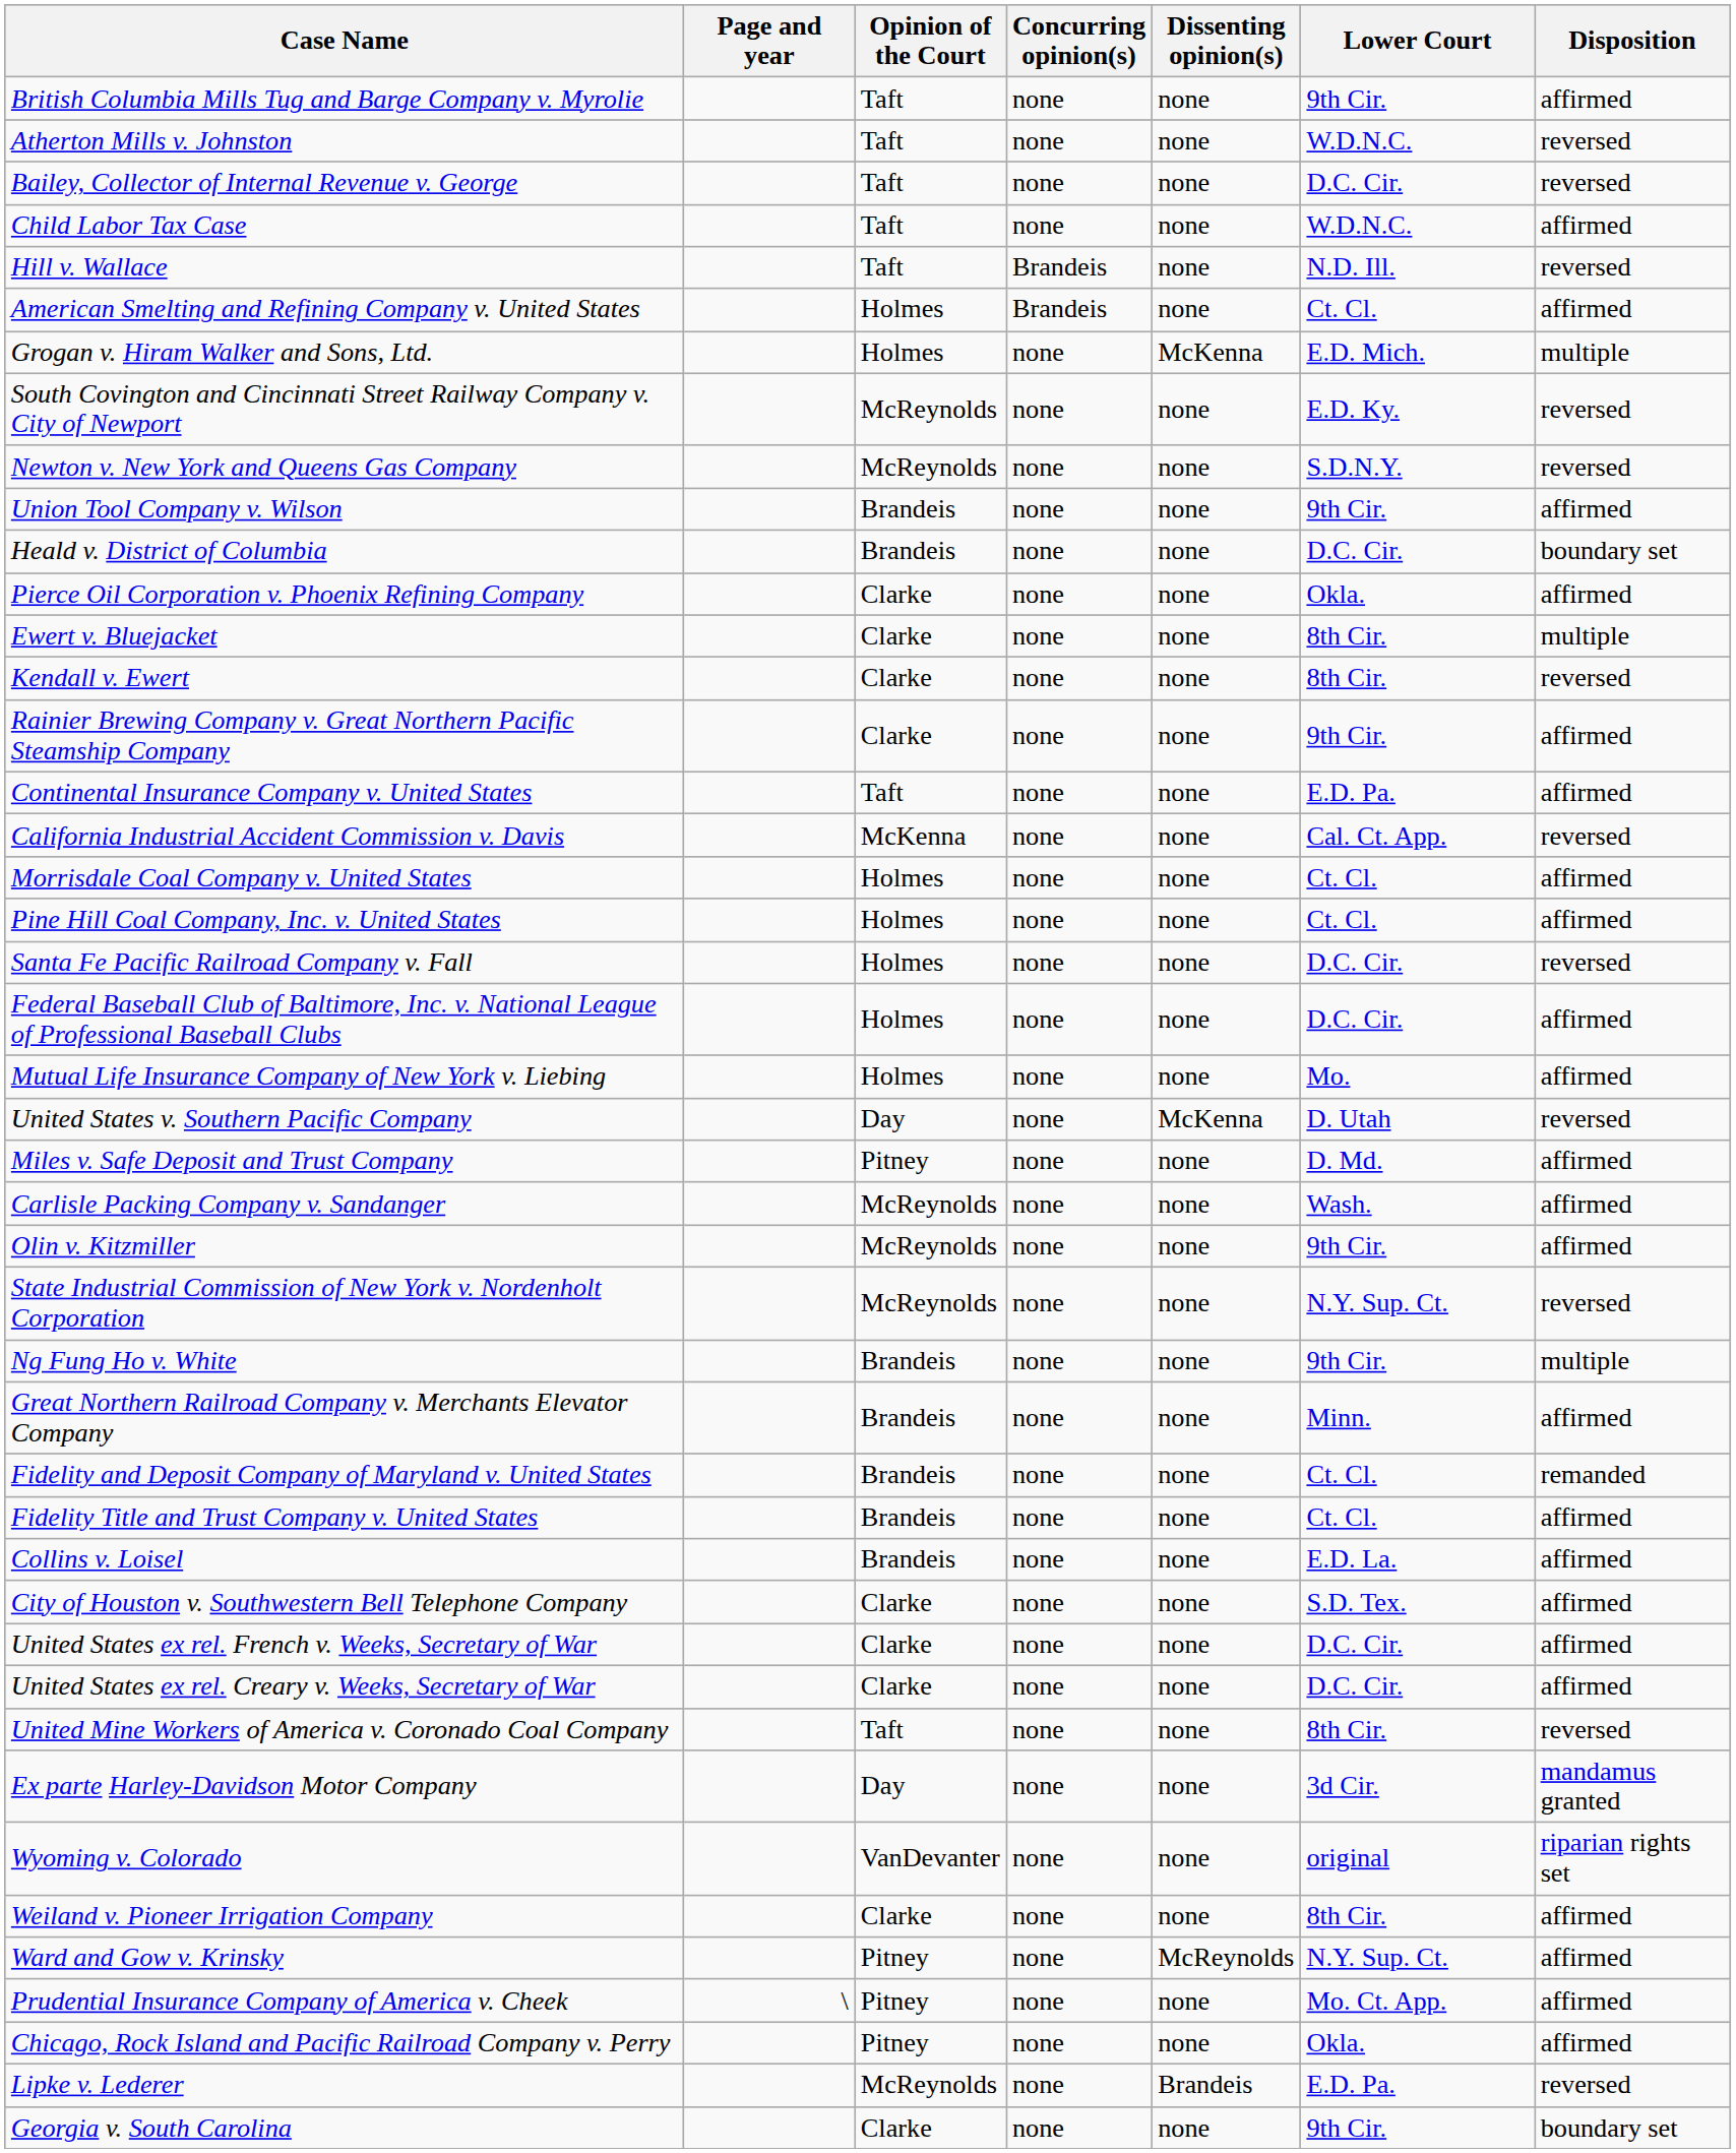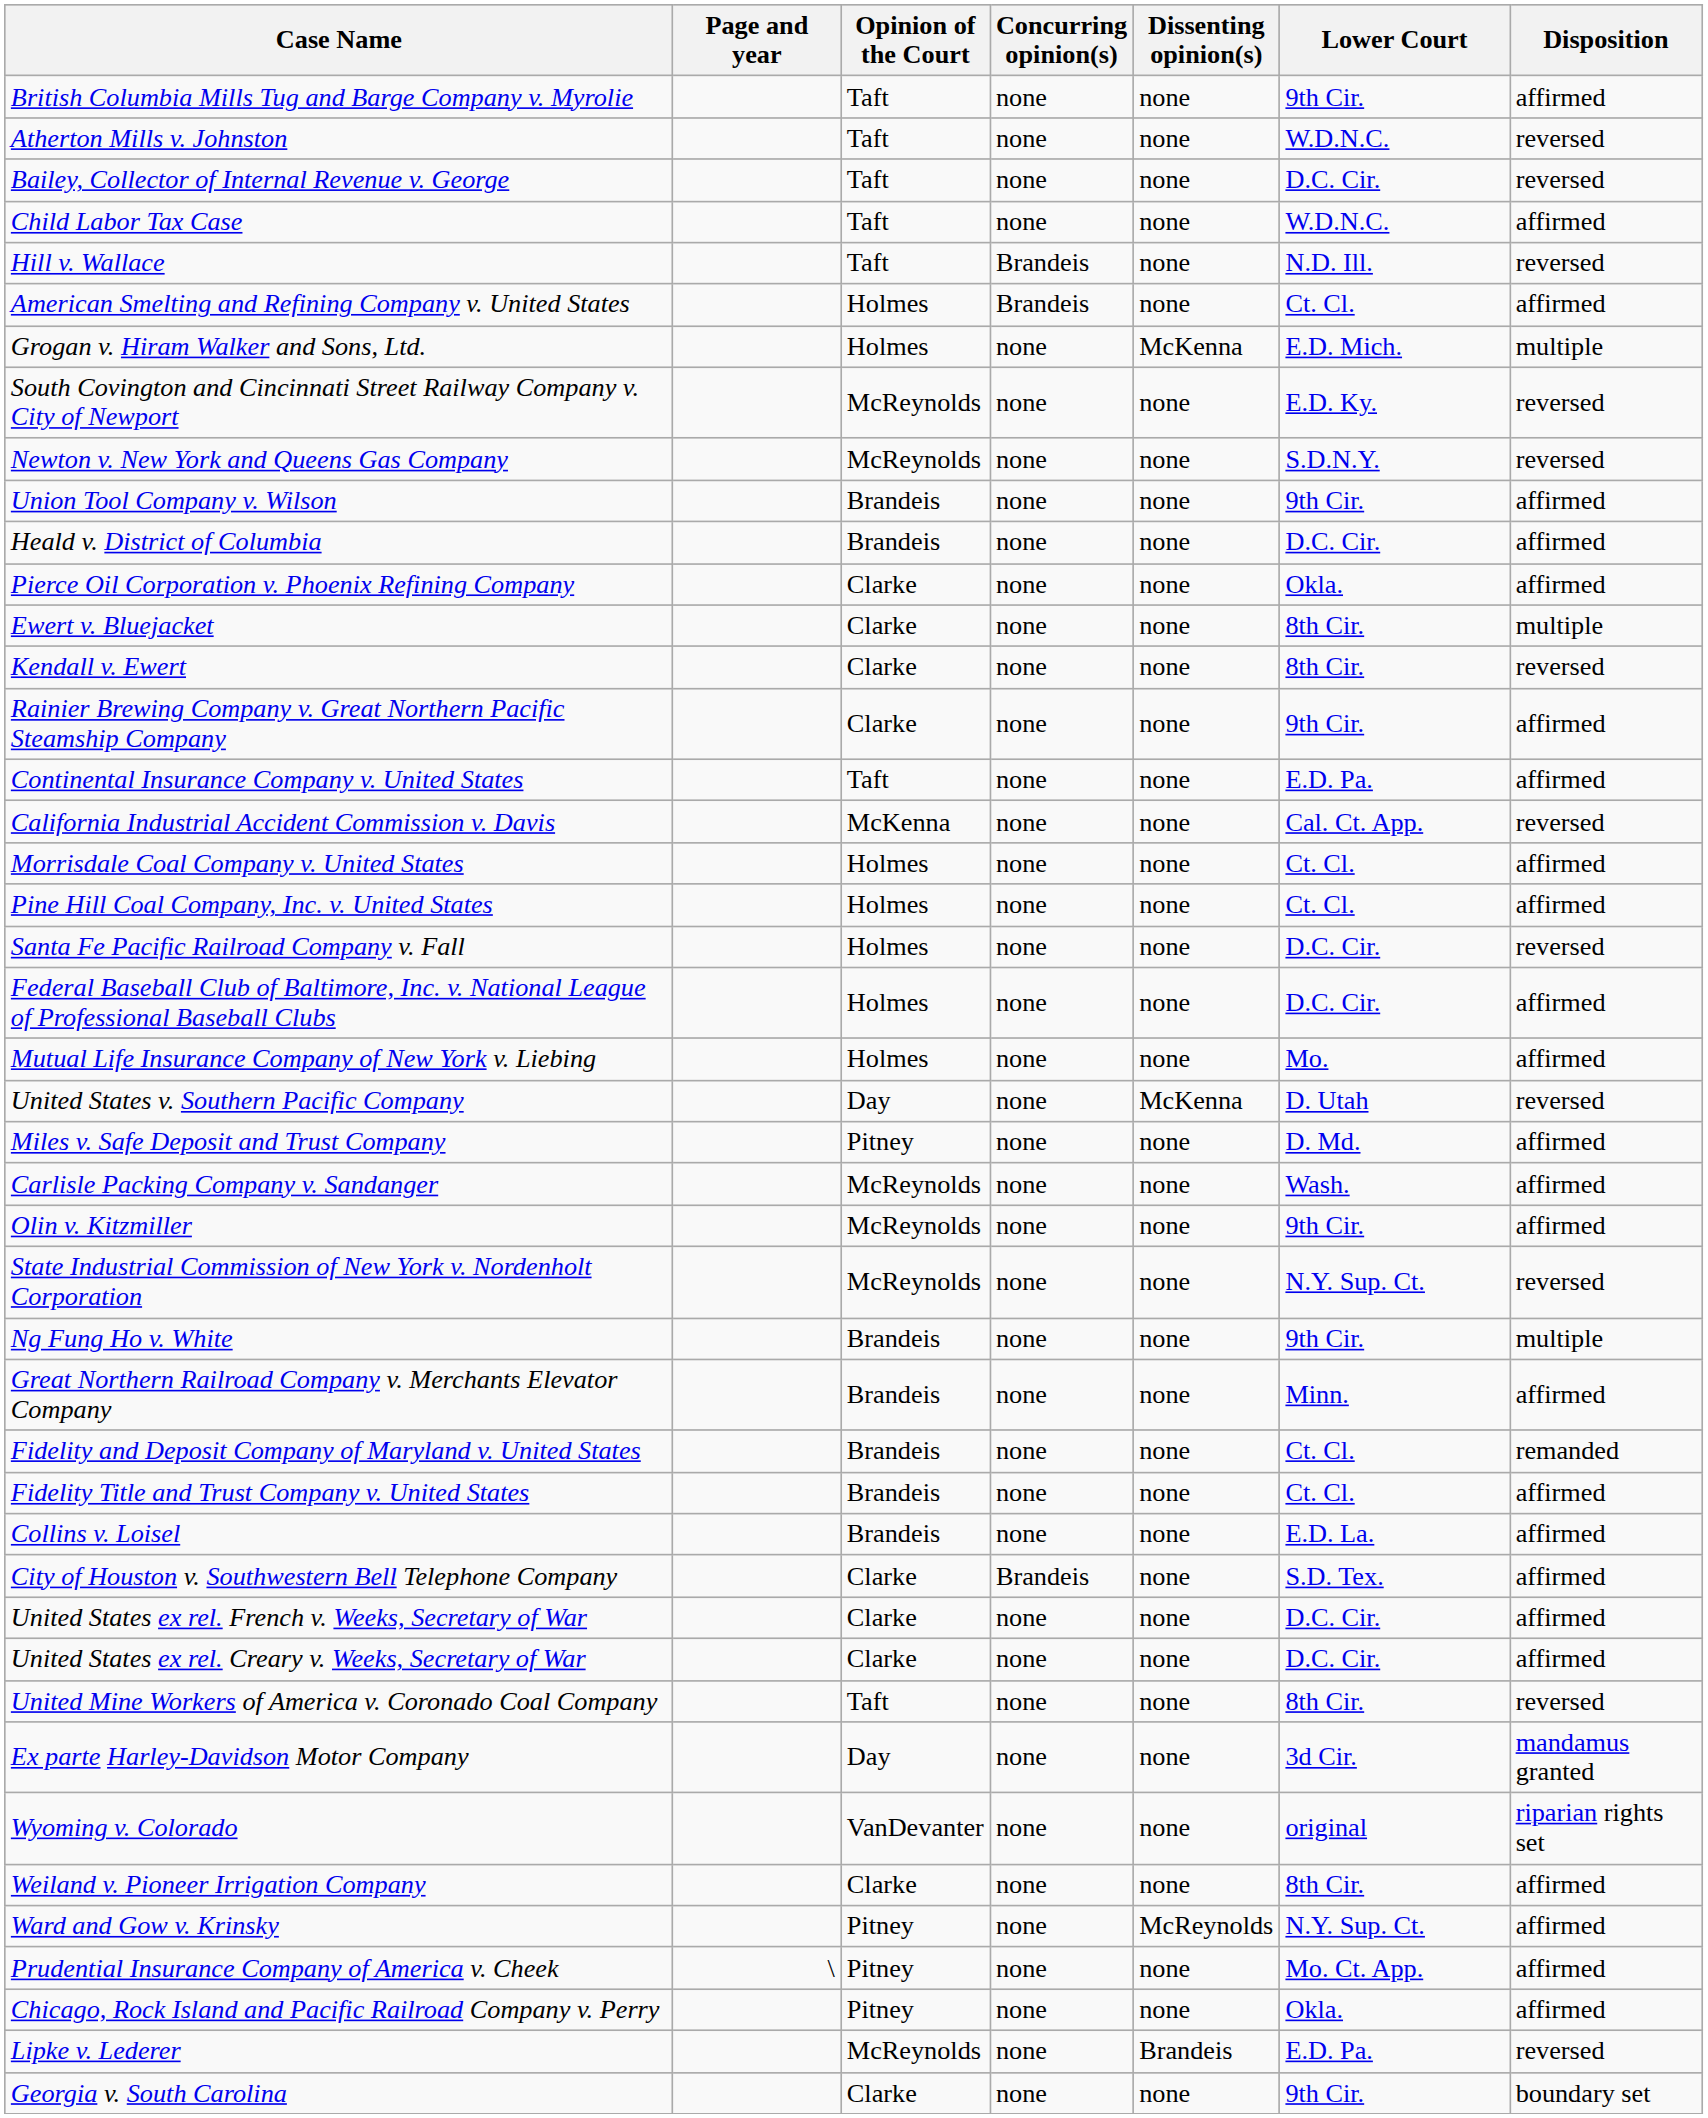 <table class="wikitable sortable">
 <tr>
 <th scope="col" style="width: 400px;">Case Name</th>
 <th scope="col" style="width: 95px;">Page and year</th>
 <th scope="col" style="width: 10px;">Opinion of the Court</th>
 <th scope="col" style="width: 10px;">Concurring opinion(s)</th>
 <th scope="col" style="width: 10px;">Dissenting opinion(s)</th>
 <th scope="col" style="width: 133px;">Lower Court</th>
 <th scope="col" style="width: 110px;">Disposition</th>
 </tr>
 <tr>
 <td><em><a href='#'>British Columbia Mills Tug and Barge Company v. Myrolie</a></em></td>
 <td align="right"></td>
 <td>Taft</td>
 <td>none</td>
 <td>none</td>
 <td><a href='#'>9th Cir.</a></td>
 <td>affirmed</td>
 </tr>
 <tr>
 <td><em><a href='#'>Atherton Mills v. Johnston</a></em></td>
 <td align="right"></td>
 <td>Taft</td>
 <td>none</td>
 <td>none</td>
 <td><a href='#'>W.D.N.C.</a></td>
 <td>reversed</td>
 </tr>
 <tr>
 <td><em><a href='#'>Bailey, Collector of Internal Revenue v. George</a></em></td>
 <td align="right"></td>
 <td>Taft</td>
 <td>none</td>
 <td>none</td>
 <td><a href='#'>D.C. Cir.</a></td>
 <td>reversed</td>
 </tr>
 <tr>
 <td><em><a href='#'>Child Labor Tax Case</a></em></td>
 <td align="right"></td>
 <td>Taft</td>
 <td>none</td>
 <td>none</td>
 <td><a href='#'>W.D.N.C.</a></td>
 <td>affirmed</td>
 </tr>
 <tr>
 <td><em><a href='#'>Hill v. Wallace</a></em></td>
 <td align="right"></td>
 <td>Taft</td>
 <td>Brandeis</td>
 <td>none</td>
 <td><a href='#'>N.D. Ill.</a></td>
 <td>reversed</td>
 </tr>
 <tr>
 <td><em><a href='#'>American Smelting and Refining Company</a> v. United States</em></td>
 <td align="right"></td>
 <td>Holmes</td>
 <td>Brandeis</td>
 <td>none</td>
 <td><a href='#'>Ct. Cl.</a></td>
 <td>affirmed</td>
 </tr>
 <tr>
 <td><em>Grogan v. <a href='#'>Hiram Walker</a> and Sons, Ltd.</em></td>
 <td align="right"></td>
 <td>Holmes</td>
 <td>none</td>
 <td>McKenna</td>
 <td><a href='#'>E.D. Mich.</a></td>
 <td>multiple</td>
 </tr>
 <tr>
 <td><em>South Covington and Cincinnati Street Railway Company v. <a href='#'>City of Newport</a></em></td>
 <td align="right"></td>
 <td>McReynolds</td>
 <td>none</td>
 <td>none</td>
 <td><a href='#'>E.D. Ky.</a></td>
 <td>reversed</td>
 </tr>
 <tr>
 <td><em><a href='#'>Newton v. New York and Queens Gas Company</a></em></td>
 <td align="right"></td>
 <td>McReynolds</td>
 <td>none</td>
 <td>none</td>
 <td><a href='#'>S.D.N.Y.</a></td>
 <td>reversed</td>
 </tr>
 <tr>
 <td><em><a href='#'>Union Tool Company v. Wilson</a></em></td>
 <td align="right"></td>
 <td>Brandeis</td>
 <td>none</td>
 <td>none</td>
 <td><a href='#'>9th Cir.</a></td>
 <td>affirmed</td>
 </tr>
 <tr>
 <td><em>Heald v. <a href='#'>District of Columbia</a></em></td>
 <td align="right"></td>
 <td>Brandeis</td>
 <td>none</td>
 <td>none</td>
 <td><a href='#'>D.C. Cir.</a></td>
-<td>boundary set</td>
+<td>affirmed</td>
 </tr>
 <tr>
 <td><em><a href='#'>Pierce Oil Corporation v. Phoenix Refining Company</a></em></td>
 <td align="right"></td>
 <td>Clarke</td>
 <td>none</td>
 <td>none</td>
 <td><a href='#'>Okla.</a></td>
 <td>affirmed</td>
 </tr>
 <tr>
 <td><em><a href='#'>Ewert v. Bluejacket</a></em></td>
 <td align="right"></td>
 <td>Clarke</td>
 <td>none</td>
 <td>none</td>
 <td><a href='#'>8th Cir.</a></td>
 <td>multiple</td>
 </tr>
 <tr>
 <td><em><a href='#'>Kendall v. Ewert</a></em></td>
 <td align="right"></td>
 <td>Clarke</td>
 <td>none</td>
 <td>none</td>
 <td><a href='#'>8th Cir.</a></td>
 <td>reversed</td>
 </tr>
 <tr>
 <td><em><a href='#'>Rainier Brewing Company v. Great Northern Pacific Steamship Company</a></em></td>
 <td align="right"></td>
 <td>Clarke</td>
 <td>none</td>
 <td>none</td>
 <td><a href='#'>9th Cir.</a></td>
 <td>affirmed</td>
 </tr>
 <tr>
 <td><em><a href='#'>Continental Insurance Company v. United States</a></em></td>
 <td align="right"></td>
 <td>Taft</td>
 <td>none</td>
 <td>none</td>
 <td><a href='#'>E.D. Pa.</a></td>
 <td>affirmed</td>
 </tr>
 <tr>
 <td><em><a href='#'>California Industrial Accident Commission v. Davis</a></em></td>
 <td align="right"></td>
 <td>McKenna</td>
 <td>none</td>
 <td>none</td>
 <td><a href='#'>Cal. Ct. App.</a></td>
 <td>reversed</td>
 </tr>
 <tr>
 <td><em><a href='#'>Morrisdale Coal Company v. United States</a></em></td>
 <td align="right"></td>
 <td>Holmes</td>
 <td>none</td>
 <td>none</td>
 <td><a href='#'>Ct. Cl.</a></td>
 <td>affirmed</td>
 </tr>
 <tr>
 <td><em><a href='#'>Pine Hill Coal Company, Inc. v. United States</a></em></td>
 <td align="right"></td>
 <td>Holmes</td>
 <td>none</td>
 <td>none</td>
 <td><a href='#'>Ct. Cl.</a></td>
 <td>affirmed</td>
 </tr>
 <tr>
 <td><em><a href='#'>Santa Fe Pacific Railroad Company</a> v. Fall</em></td>
 <td align="right"></td>
 <td>Holmes</td>
 <td>none</td>
 <td>none</td>
 <td><a href='#'>D.C. Cir.</a></td>
 <td>reversed</td>
 </tr>
 <tr>
 <td><em><a href='#'>Federal Baseball Club of Baltimore, Inc. v. National League of Professional Baseball Clubs</a></em></td>
 <td align="right"></td>
 <td>Holmes</td>
 <td>none</td>
 <td>none</td>
 <td><a href='#'>D.C. Cir.</a></td>
 <td>affirmed</td>
 </tr>
 <tr>
 <td><em><a href='#'>Mutual Life Insurance Company of New York</a> v. Liebing</em></td>
 <td align="right"></td>
 <td>Holmes</td>
 <td>none</td>
 <td>none</td>
 <td><a href='#'>Mo.</a></td>
 <td>affirmed</td>
 </tr>
 <tr>
 <td><em>United States v. <a href='#'>Southern Pacific Company</a></em></td>
 <td align="right"></td>
 <td>Day</td>
 <td>none</td>
 <td>McKenna</td>
 <td><a href='#'>D. Utah</a></td>
 <td>reversed</td>
 </tr>
 <tr>
 <td><em><a href='#'>Miles v. Safe Deposit and Trust Company</a></em></td>
 <td align="right"></td>
 <td>Pitney</td>
 <td>none</td>
 <td>none</td>
 <td><a href='#'>D. Md.</a></td>
 <td>affirmed</td>
 </tr>
 <tr>
 <td><em><a href='#'>Carlisle Packing Company v. Sandanger</a></em></td>
 <td align="right"></td>
 <td>McReynolds</td>
 <td>none</td>
 <td>none</td>
 <td><a href='#'>Wash.</a></td>
 <td>affirmed</td>
 </tr>
 <tr>
 <td><em><a href='#'>Olin v. Kitzmiller</a></em></td>
 <td align="right"></td>
 <td>McReynolds</td>
 <td>none</td>
 <td>none</td>
 <td><a href='#'>9th Cir.</a></td>
 <td>affirmed</td>
 </tr>
 <tr>
 <td><em><a href='#'>State Industrial Commission of New York v. Nordenholt Corporation</a></em></td>
 <td align="right"></td>
 <td>McReynolds</td>
 <td>none</td>
 <td>none</td>
 <td><a href='#'>N.Y. Sup. Ct.</a></td>
 <td>reversed</td>
 </tr>
 <tr>
 <td><em><a href='#'>Ng Fung Ho v. White</a></em></td>
 <td align="right"></td>
 <td>Brandeis</td>
 <td>none</td>
 <td>none</td>
 <td><a href='#'>9th Cir.</a></td>
 <td>multiple</td>
 </tr>
 <tr>
 <td><em><a href='#'>Great Northern Railroad Company</a> v. Merchants Elevator Company</em></td>
 <td align="right"></td>
 <td>Brandeis</td>
 <td>none</td>
 <td>none</td>
 <td><a href='#'>Minn.</a></td>
 <td>affirmed</td>
 </tr>
 <tr>
 <td><em><a href='#'>Fidelity and Deposit Company of Maryland v. United States</a></em></td>
 <td align="right"></td>
 <td>Brandeis</td>
 <td>none</td>
 <td>none</td>
 <td><a href='#'>Ct. Cl.</a></td>
 <td>remanded</td>
 </tr>
 <tr>
 <td><em><a href='#'>Fidelity Title and Trust Company v. United States</a></em></td>
 <td align="right"></td>
 <td>Brandeis</td>
 <td>none</td>
 <td>none</td>
 <td><a href='#'>Ct. Cl.</a></td>
 <td>affirmed</td>
 </tr>
 <tr>
 <td><em><a href='#'>Collins v. Loisel</a></em></td>
 <td align="right"></td>
 <td>Brandeis</td>
 <td>none</td>
 <td>none</td>
 <td><a href='#'>E.D. La.</a></td>
 <td>affirmed</td>
 </tr>
 <tr>
 <td><em><a href='#'>City of Houston</a> v. <a href='#'>Southwestern Bell</a> Telephone Company</em></td>
 <td align="right"></td>
 <td>Clarke</td>
-<td>none</td>
+<td>Brandeis</td>
 <td>none</td>
 <td><a href='#'>S.D. Tex.</a></td>
 <td>affirmed</td>
 </tr>
 <tr>
 <td><em>United States <a href='#'>ex rel.</a> French v. <a href='#'>Weeks, Secretary of War</a></em></td>
 <td align="right"></td>
 <td>Clarke</td>
 <td>none</td>
 <td>none</td>
 <td><a href='#'>D.C. Cir.</a></td>
 <td>affirmed</td>
 </tr>
 <tr>
 <td><em>United States <a href='#'>ex rel.</a> Creary v. <a href='#'>Weeks, Secretary of War</a></em></td>
 <td align="right"></td>
 <td>Clarke</td>
 <td>none</td>
 <td>none</td>
 <td><a href='#'>D.C. Cir.</a></td>
 <td>affirmed</td>
 </tr>
 <tr>
 <td><em><a href='#'>United Mine Workers</a> of America v. Coronado Coal Company</em></td>
 <td align="right"></td>
 <td>Taft</td>
 <td>none</td>
 <td>none</td>
 <td><a href='#'>8th Cir.</a></td>
 <td>reversed</td>
 </tr>
 <tr>
 <td><em><a href='#'>Ex parte</a> <a href='#'>Harley-Davidson</a> Motor Company</em></td>
 <td align="right"></td>
 <td>Day</td>
 <td>none</td>
 <td>none</td>
 <td><a href='#'>3d Cir.</a></td>
 <td><a href='#'>mandamus</a> granted</td>
 </tr>
 <tr>
 <td><em><a href='#'>Wyoming v. Colorado</a></em></td>
 <td align="right"></td>
 <td>VanDevanter</td>
 <td>none</td>
 <td>none</td>
 <td><a href='#'>original</a></td>
 <td><a href='#'>riparian</a> rights set</td>
 </tr>
 <tr>
 <td><em><a href='#'>Weiland v. Pioneer Irrigation Company</a></em></td>
 <td align="right"></td>
 <td>Clarke</td>
 <td>none</td>
 <td>none</td>
 <td><a href='#'>8th Cir.</a></td>
 <td>affirmed</td>
 </tr>
 <tr>
 <td><em><a href='#'>Ward and Gow v. Krinsky</a></em></td>
 <td align="right"></td>
 <td>Pitney</td>
 <td>none</td>
 <td>McReynolds</td>
 <td><a href='#'>N.Y. Sup. Ct.</a></td>
 <td>affirmed</td>
 </tr>
 <tr>
 <td><em><a href='#'>Prudential Insurance Company of America</a> v. Cheek</em></td>
 <td align="right">\</td>
 <td>Pitney</td>
 <td>none</td>
 <td>none</td>
 <td><a href='#'>Mo. Ct. App.</a></td>
 <td>affirmed</td>
 </tr>
 <tr>
 <td><em><a href='#'>Chicago, Rock Island and Pacific Railroad</a> Company v. Perry</em></td>
 <td align="right"></td>
 <td>Pitney</td>
 <td>none</td>
 <td>none</td>
 <td><a href='#'>Okla.</a></td>
 <td>affirmed</td>
 </tr>
 <tr>
 <td><em><a href='#'>Lipke v. Lederer</a></em></td>
 <td align="right"></td>
 <td>McReynolds</td>
 <td>none</td>
 <td>Brandeis</td>
 <td><a href='#'>E.D. Pa.</a></td>
 <td>reversed</td>
 </tr>
 <tr>
 <td><em><a href='#'>Georgia</a> v. <a href='#'>South Carolina</a></em></td>
 <td align="right"></td>
 <td>Clarke</td>
 <td>none</td>
 <td>none</td>
 <td><a href='#'>9th Cir.</a></td>
 <td>boundary set</td>
 </tr>
 <tr>
 </tr>
 </table>
